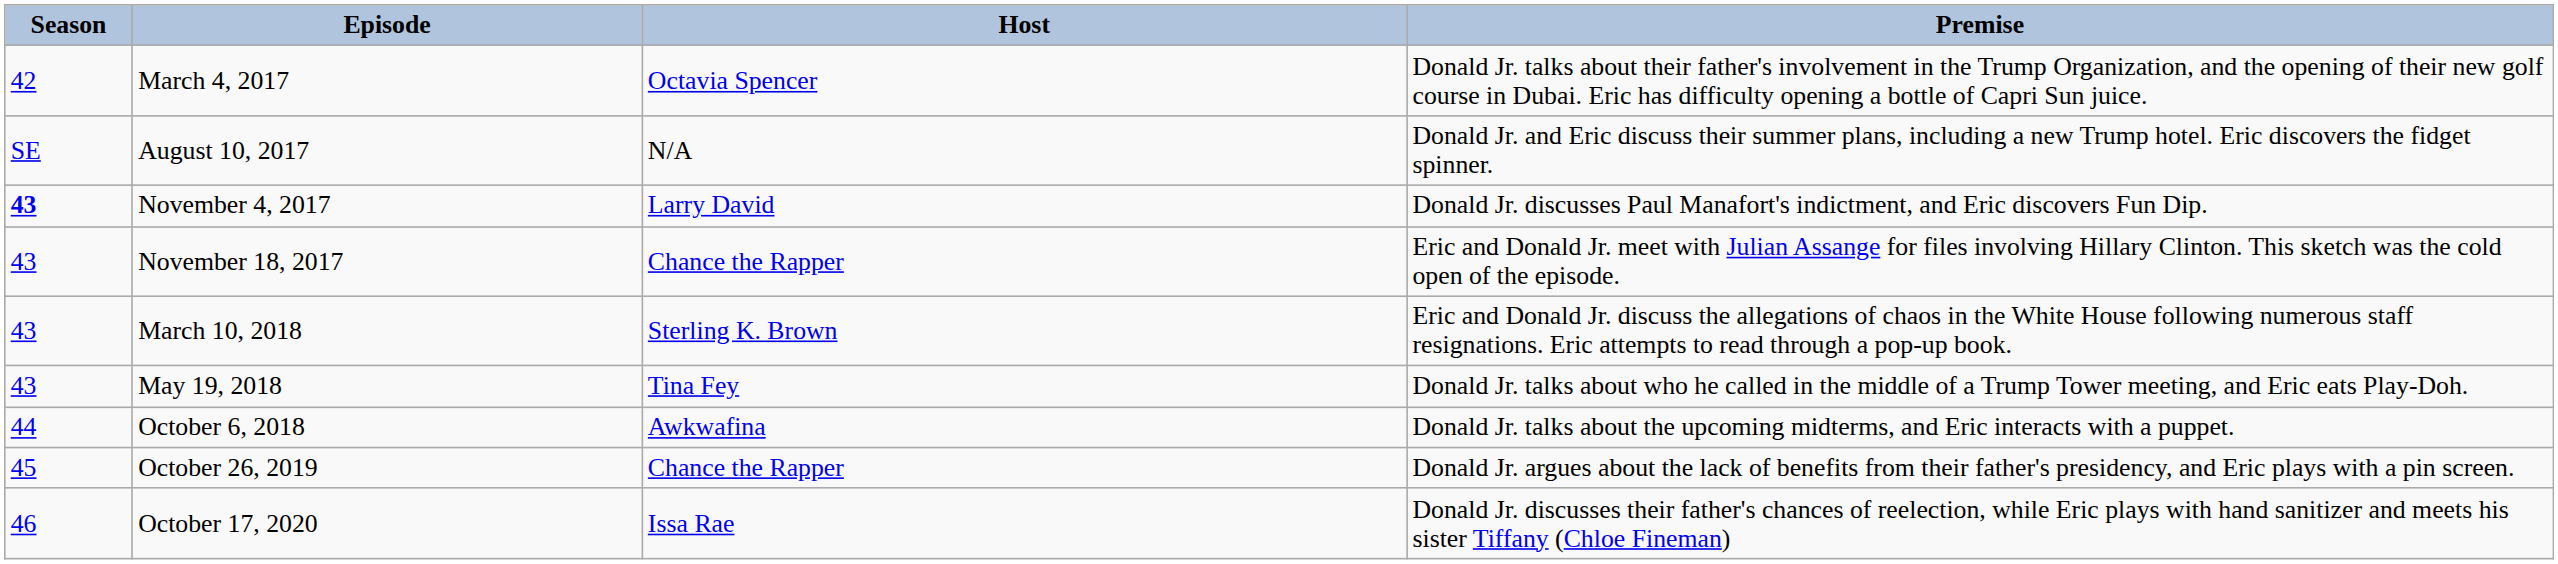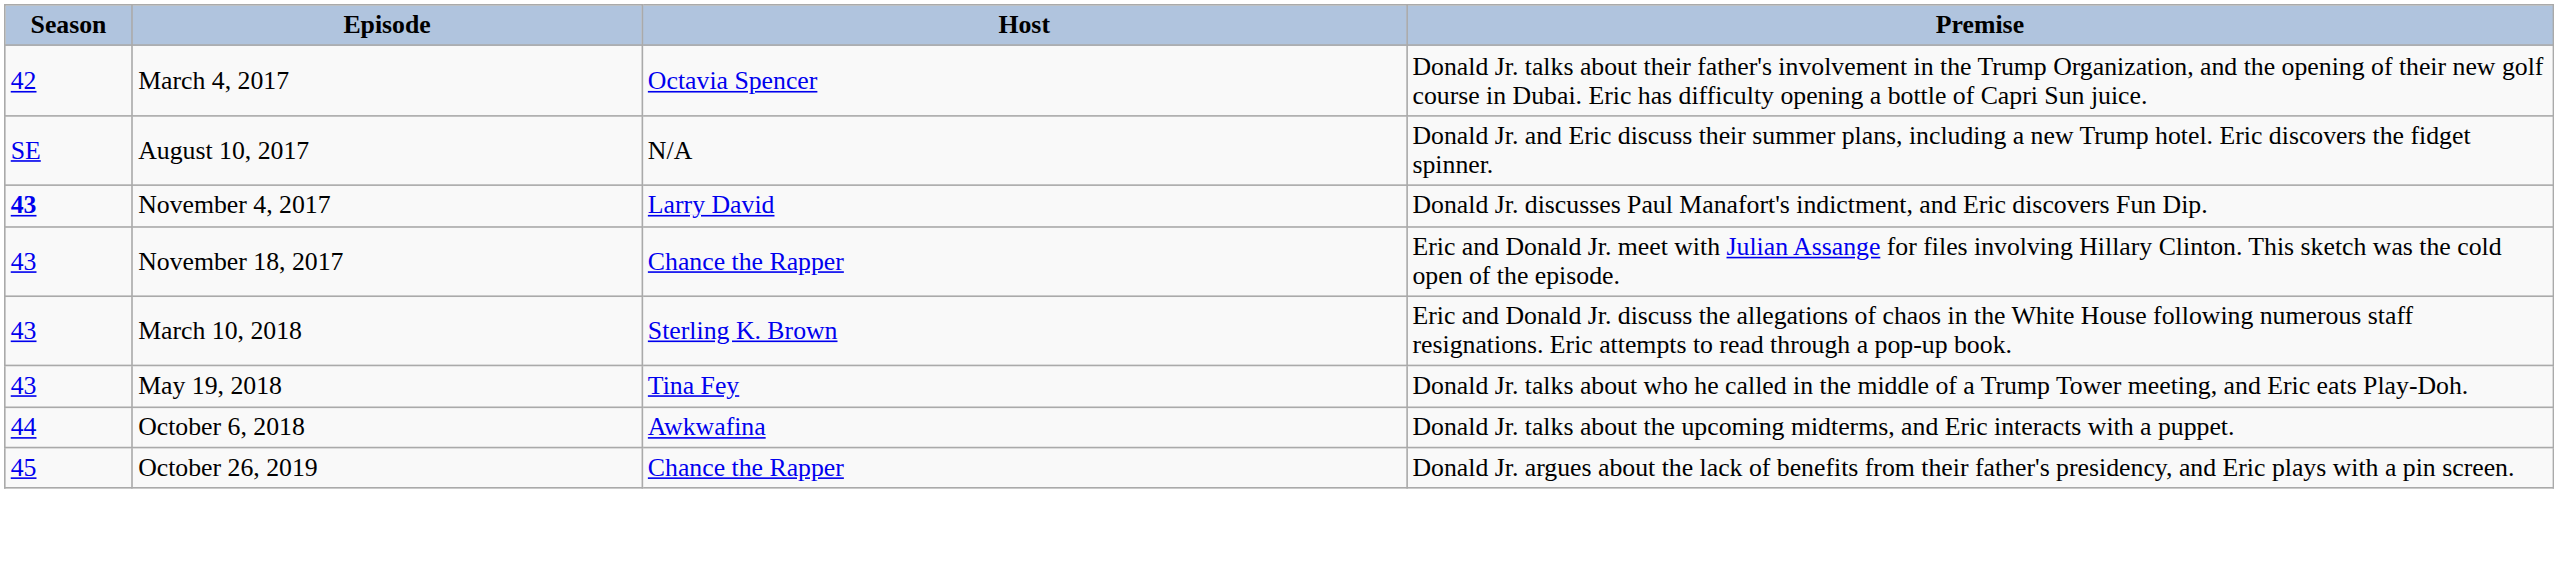 <table class="wikitable" style="width:100%;">
 <tr>
 <th style="background:#B0C4DE;" width="5%">Season</th>
 <th style="background:#B0C4DE;" width="20%">Episode</th>
 <th style="background:#B0C4DE;" width="30%">Host</th>
 <th style="background:#B0C4DE;" width="45%">Premise</th>
 </tr>
 <tr>
 <td><a href='#'>42</a></td>
 <td>March 4, 2017</td>
 <td><a href='#'>Octavia Spencer</a></td>
 <td>Donald Jr. talks about their father's involvement in the Trump Organization, and the opening of their new golf course in Dubai. Eric has difficulty opening a bottle of Capri Sun juice.</td>
 </tr>
 <tr>
 <td><a href='#'>SE</a></td>
 <td>August 10, 2017</td>
 <td>N/A</td>
 <td>Donald Jr. and Eric discuss their summer plans, including a new Trump hotel. Eric discovers the fidget spinner.</td>
 </tr>
 <tr>
 <td><strong><a href='#'>43</a></strong></td>
 <td>November 4, 2017</td>
 <td><a href='#'>Larry David</a></td>
 <td>Donald Jr. discusses Paul Manafort's indictment, and Eric discovers Fun Dip.</td>
 </tr>
 <tr>
 <td><a href='#'>43</a></td>
 <td>November 18, 2017</td>
 <td><a href='#'>Chance the Rapper</a></td>
 <td>Eric and Donald Jr. meet with <a href='#'>Julian Assange</a> for files involving Hillary Clinton. This sketch was the cold open of the episode.</td>
 </tr>
 <tr>
 <td><a href='#'>43</a></td>
 <td>March 10, 2018</td>
 <td><a href='#'>Sterling K. Brown</a></td>
 <td>Eric and Donald Jr. discuss the allegations of chaos in the White House following numerous staff resignations. Eric attempts to read through a pop-up book.</td>
 </tr>
 <tr>
 <td><a href='#'>43</a></td>
 <td>May 19, 2018</td>
 <td><a href='#'>Tina Fey</a></td>
 <td>Donald Jr. talks about who he called in the middle of a Trump Tower meeting, and Eric eats Play-Doh.</td>
 </tr>
 <tr>
 <td><a href='#'>44</a></td>
 <td>October 6, 2018</td>
 <td><a href='#'>Awkwafina</a></td>
 <td>Donald Jr. talks about the upcoming midterms, and Eric interacts with a puppet.</td>
 </tr>
 <tr>
 <td><a href='#'>45</a></td>
 <td>October 26, 2019</td>
 <td><a href='#'>Chance the Rapper</a></td>
 <td>Donald Jr. argues about the lack of benefits from their father's presidency, and Eric plays with a pin screen.</td>
 </tr>
-<tr>
-<td><a href='#'>46</a></td>
-<td>October 17, 2020</td>
-<td><a href='#'>Issa Rae</a></td>
-<td>Donald Jr. discusses their father's chances of reelection, while Eric plays with hand sanitizer and meets his sister <a href='#'>Tiffany</a> (<a href='#'>Chloe Fineman</a>)</td>
-</tr>
 </table>
